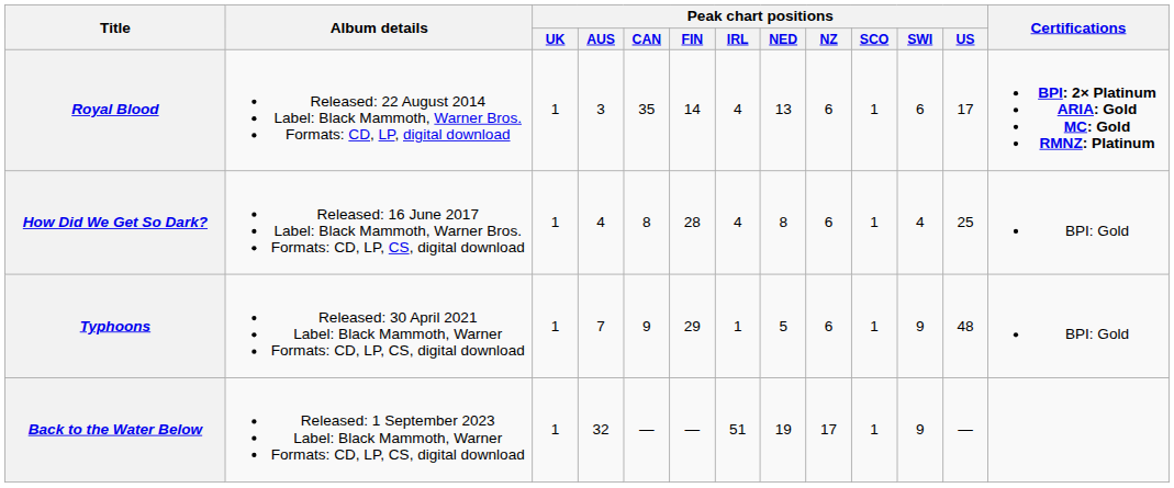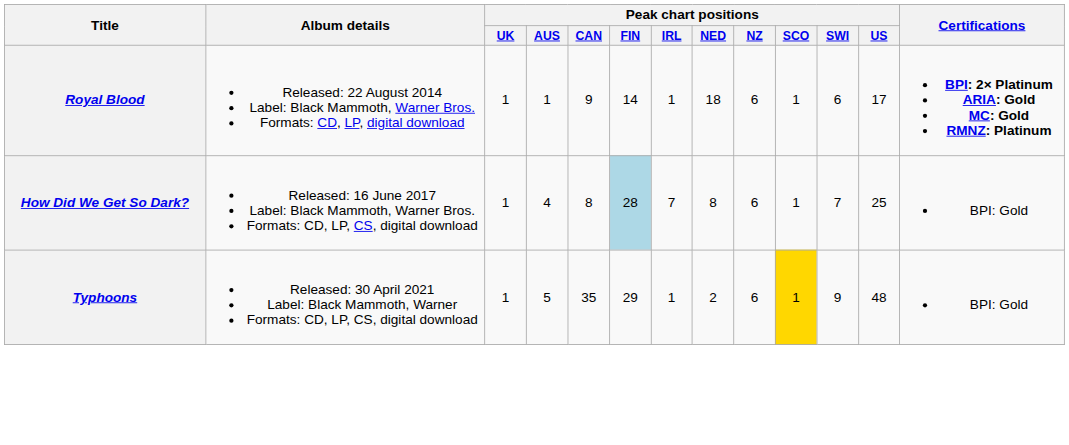 <table class="wikitable plainrowheaders" style="text-align:center;">
 <tr>
 <th scope="col" rowspan="2" style="width:15em;">Title</th>
 <th scope="col" rowspan="2" style="width:21em;">Album details</th>
 <th scope="col" colspan="10">Peak chart positions</th>
 <th scope="col" rowspan="2" style="width:12em;"><a href='#'>Certifications</a></th>
 </tr>
 <tr>
 <th scope="col" style="width:3em;font-size:90%;"><a href='#'>UK</a><br></th>
 <th scope="col" style="width:3em;font-size:90%;"><a href='#'>AUS</a><br></th>
 <th scope="col" style="width:3em;font-size:90%;"><a href='#'>CAN</a><br></th>
 <th scope="col" style="width:3em;font-size:90%;"><a href='#'>FIN</a><br></th>
 <th scope="col" style="width:3em;font-size:90%;"><a href='#'>IRL</a><br></th>
 <th scope="col" style="width:3em;font-size:90%;"><a href='#'>NED</a><br></th>
 <th scope="col" style="width:3em;font-size:90%;"><a href='#'>NZ</a><br></th>
 <th scope="col" style="width:3em;font-size:90%;"><a href='#'>SCO</a><br></th>
 <th scope="col" style="width:3em;font-size:90%;"><a href='#'>SWI</a><br></th>
 <th scope="col" style="width:3em;font-size:90%;"><a href='#'>US</a><br></th>
 </tr>
 <tr>
 <th scope="row"><em><a href='#'>Royal Blood</a></em></th>
 <td><br><ul><li>Released: 22 August 2014</li><li>Label: Black Mammoth, <a href='#'>Warner Bros.</a></li><li>Formats: <a href='#'>CD</a>, <a href='#'>LP</a>, <a href='#'>digital download</a></li></ul></td>
 <td>1</td>
-<td>3</td>
-<td>35</td>
+<td>1</td>
+<td>9</td>
 <td>14</td>
-<td>4</td>
-<td>13</td>
+<td>1</td>
+<td>18</td>
 <td>6</td>
 <td>1</td>
 <td>6</td>
 <td>17</td>
 <td><strong><br><ul><li><a href='#'>BPI</a>: 2× Platinum</li><li><a href='#'>ARIA</a>: Gold</li><li><a href='#'>MC</a>: Gold</li><li><a href='#'>RMNZ</a>: Platinum</li></ul></strong></td>
 </tr>
 <tr>
 <th scope="row"><em><a href='#'>How Did We Get So Dark?</a></em></th>
 <td><br><ul><li>Released: 16 June 2017</li><li>Label: Black Mammoth, Warner Bros.</li><li>Formats: CD, LP, <a href='#'>CS</a>, digital download</li></ul></td>
 <td>1</td>
 <td>4</td>
 <td>8</td>
-<td>28</td>
-<td>4</td>
+<td style="background: lightblue;">28</td>
+<td>7</td>
 <td>8</td>
 <td>6</td>
 <td>1</td>
-<td>4</td>
+<td>7</td>
 <td>25</td>
 <td><br><ul><li>BPI: Gold</li></ul></td>
 </tr>
 <tr>
 <th scope="row"><em><a href='#'>Typhoons</a></em></th>
 <td><br><ul><li>Released: 30 April 2021</li><li>Label: Black Mammoth, Warner</li><li>Formats: CD, LP, CS, digital download</li></ul></td>
 <td>1</td>
-<td>7</td>
-<td>9</td>
+<td>5</td>
+<td>35</td>
 <td>29</td>
 <td>1</td>
-<td>5</td>
+<td>2</td>
 <td>6</td>
-<td>1</td>
+<td style="background: gold;">1</td>
 <td>9</td>
 <td>48</td>
 <td><br><ul><li>BPI: Gold</li></ul></td>
 </tr>
-<tr>
-<th scope="row"><em><a href='#'>Back to the Water Below</a></em></th>
-<td><br><ul><li>Released: 1 September 2023</li><li>Label: Black Mammoth, Warner</li><li>Formats: CD, LP, CS, digital download</li></ul></td>
-<td>1</td>
-<td>32</td>
-<td>—</td>
-<td>—</td>
-<td>51</td>
-<td>19</td>
-<td>17</td>
-<td>1</td>
-<td>9</td>
-<td>—</td>
-<td></td>
-</tr>
 </table>
